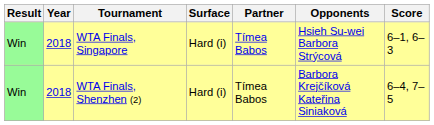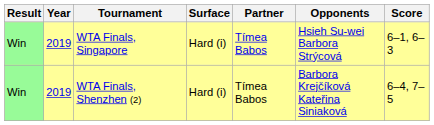 <table class="sortable wikitable">
 <tr>
 <th>Result</th>
 <th>Year</th>
 <th>Tournament</th>
 <th>Surface</th>
 <th>Partner</th>
 <th>Opponents</th>
 <th class="unsortable">Score</th>
 </tr>
 <tr style="background:#ff9;">
 <td bgcolor=98FB98>Win</td>
-<td><a href='#'>2018</a></td>
+<td><a href='#'>2019</a></td>
 <td><a href='#'>WTA Finals, Singapore</a></td>
 <td>Hard (i)</td>
 <td> <a href='#'>Tímea Babos</a></td>
 <td> <a href='#'>Hsieh Su-wei</a> <br>  <a href='#'>Barbora Strýcová</a></td>
 <td>6–1, 6–3</td>
 </tr>
 <tr style="background:#ff9;">
 <td bgcolor=98FB98>Win</td>
-<td><a href='#'>2018</a></td>
+<td><a href='#'>2019</a></td>
 <td><a href='#'>WTA Finals, Shenzhen</a> <small>(2)</small></td>
 <td>Hard (i)</td>
 <td> Tímea Babos</td>
 <td> <a href='#'>Barbora Krejčíková</a> <br>  <a href='#'>Kateřina Siniaková</a></td>
 <td>6–4, 7–5</td>
 </tr>
 </table>
